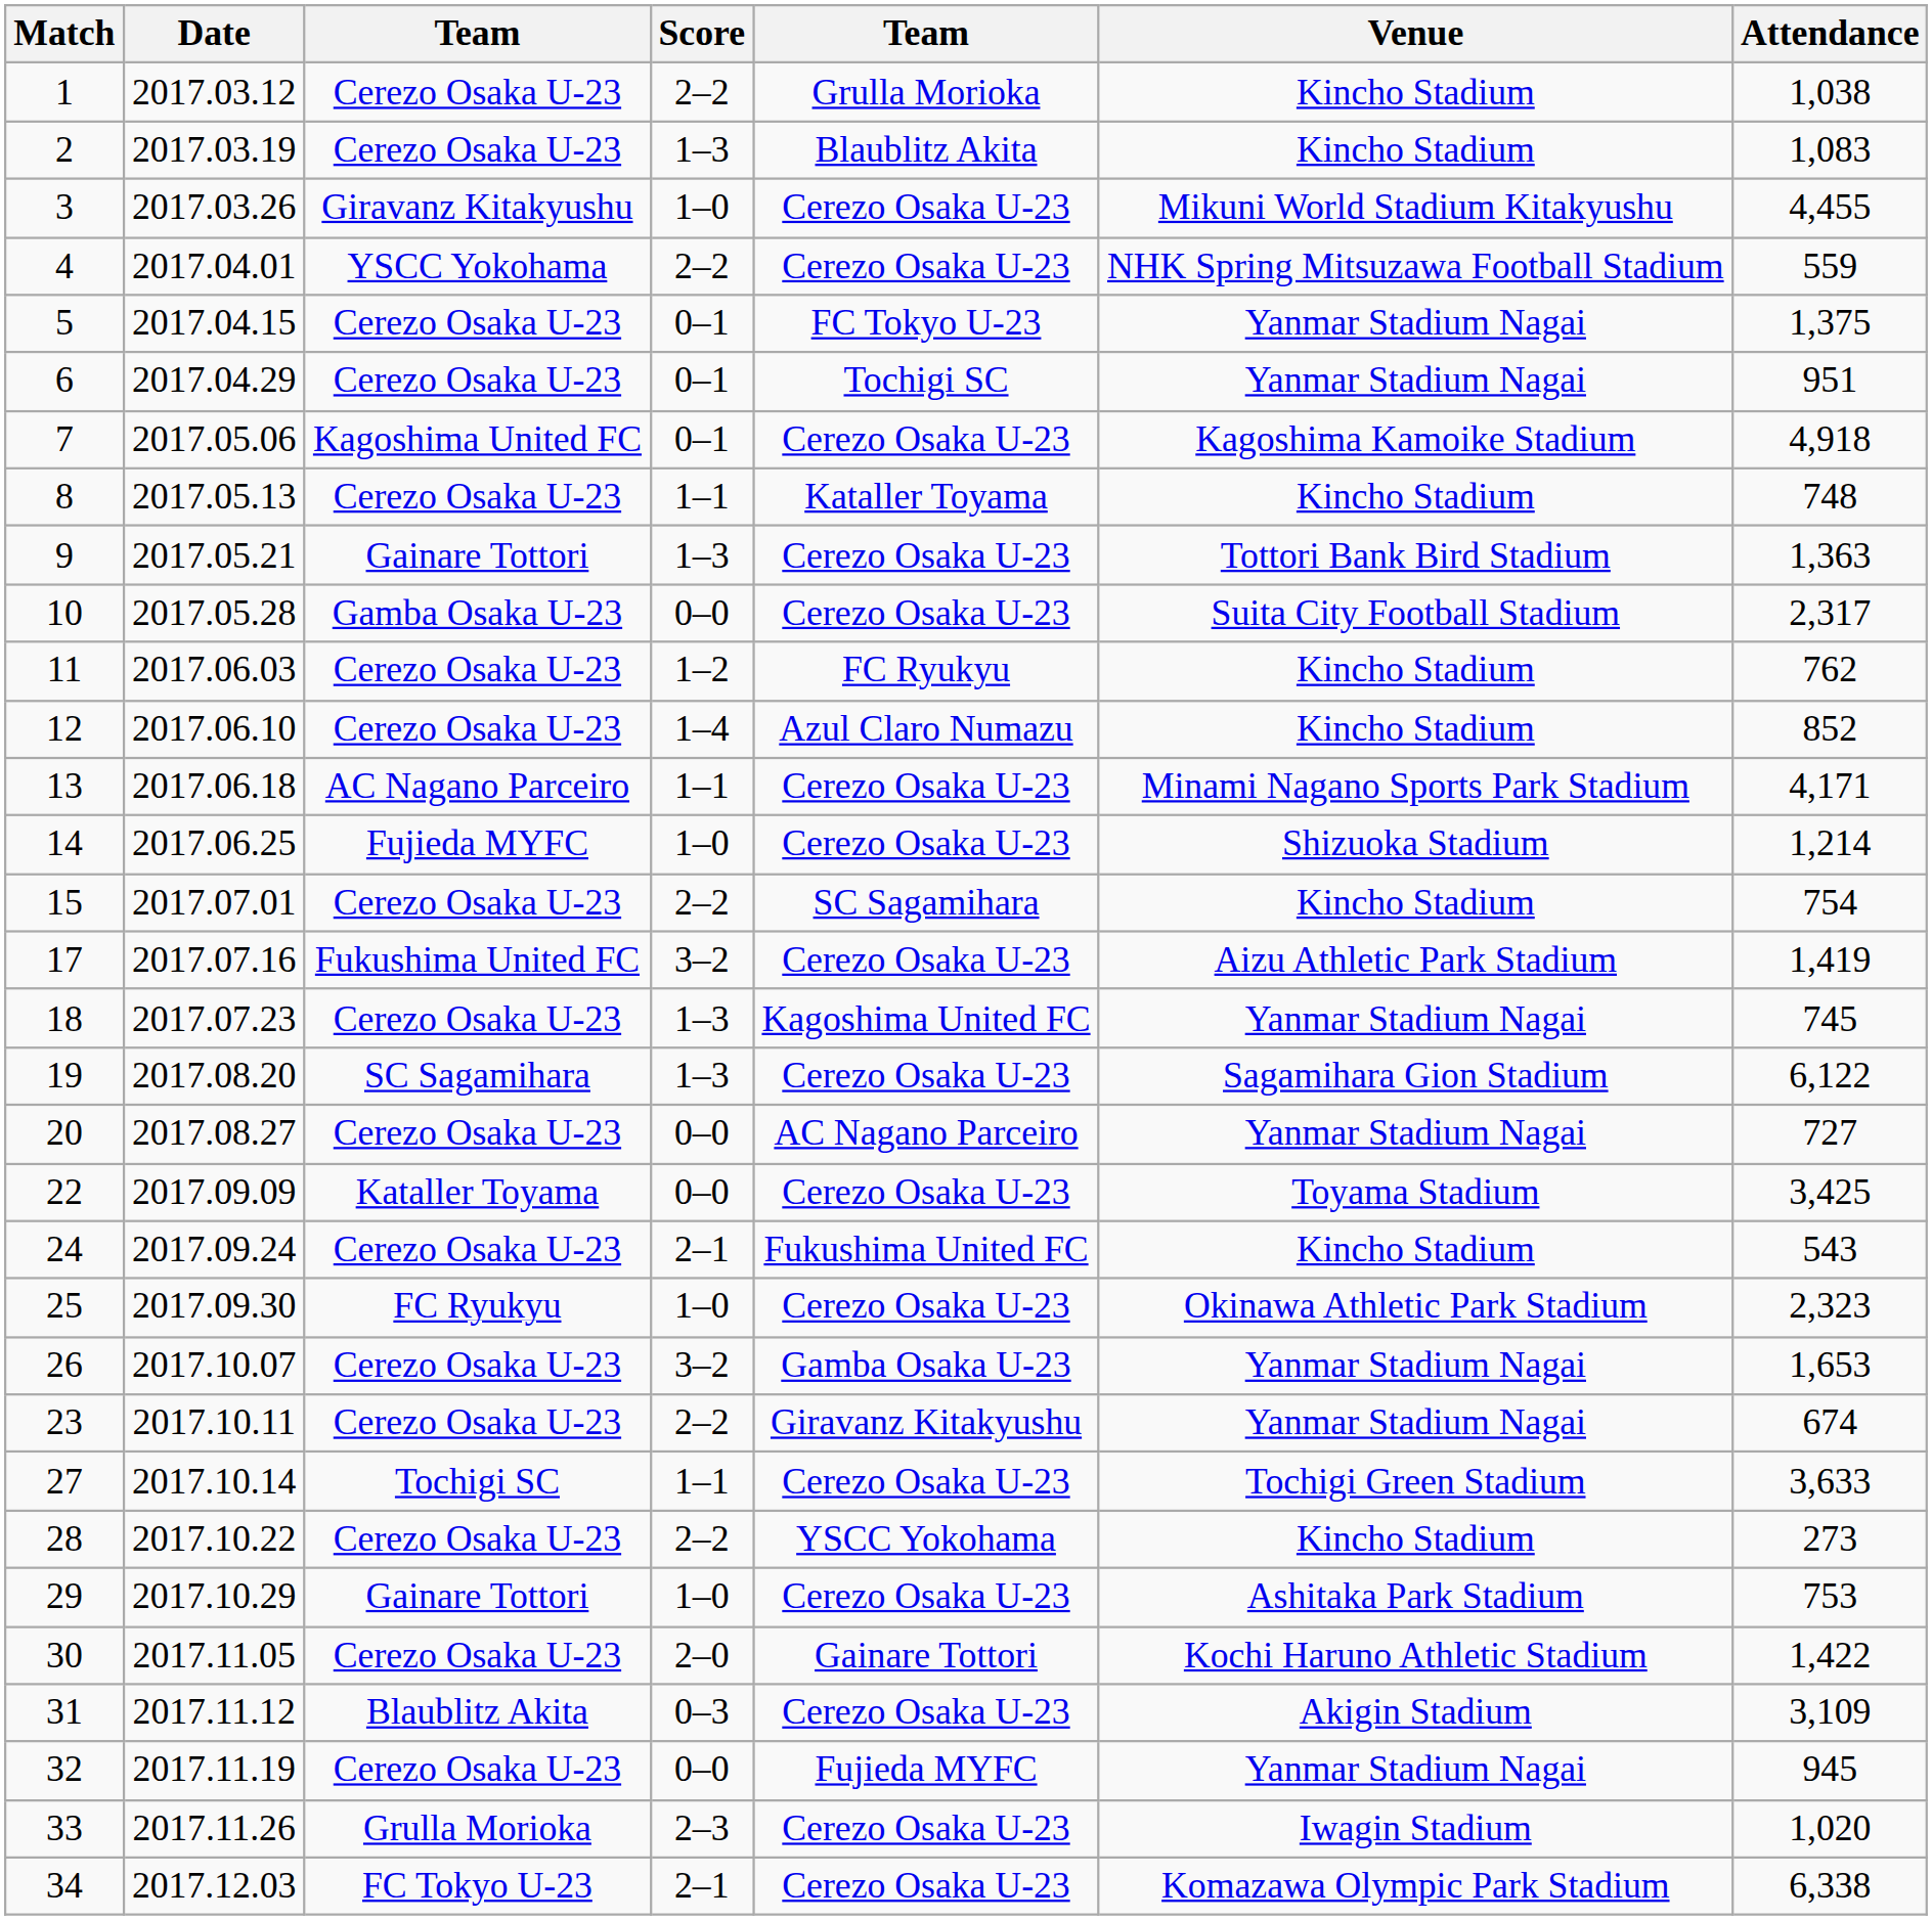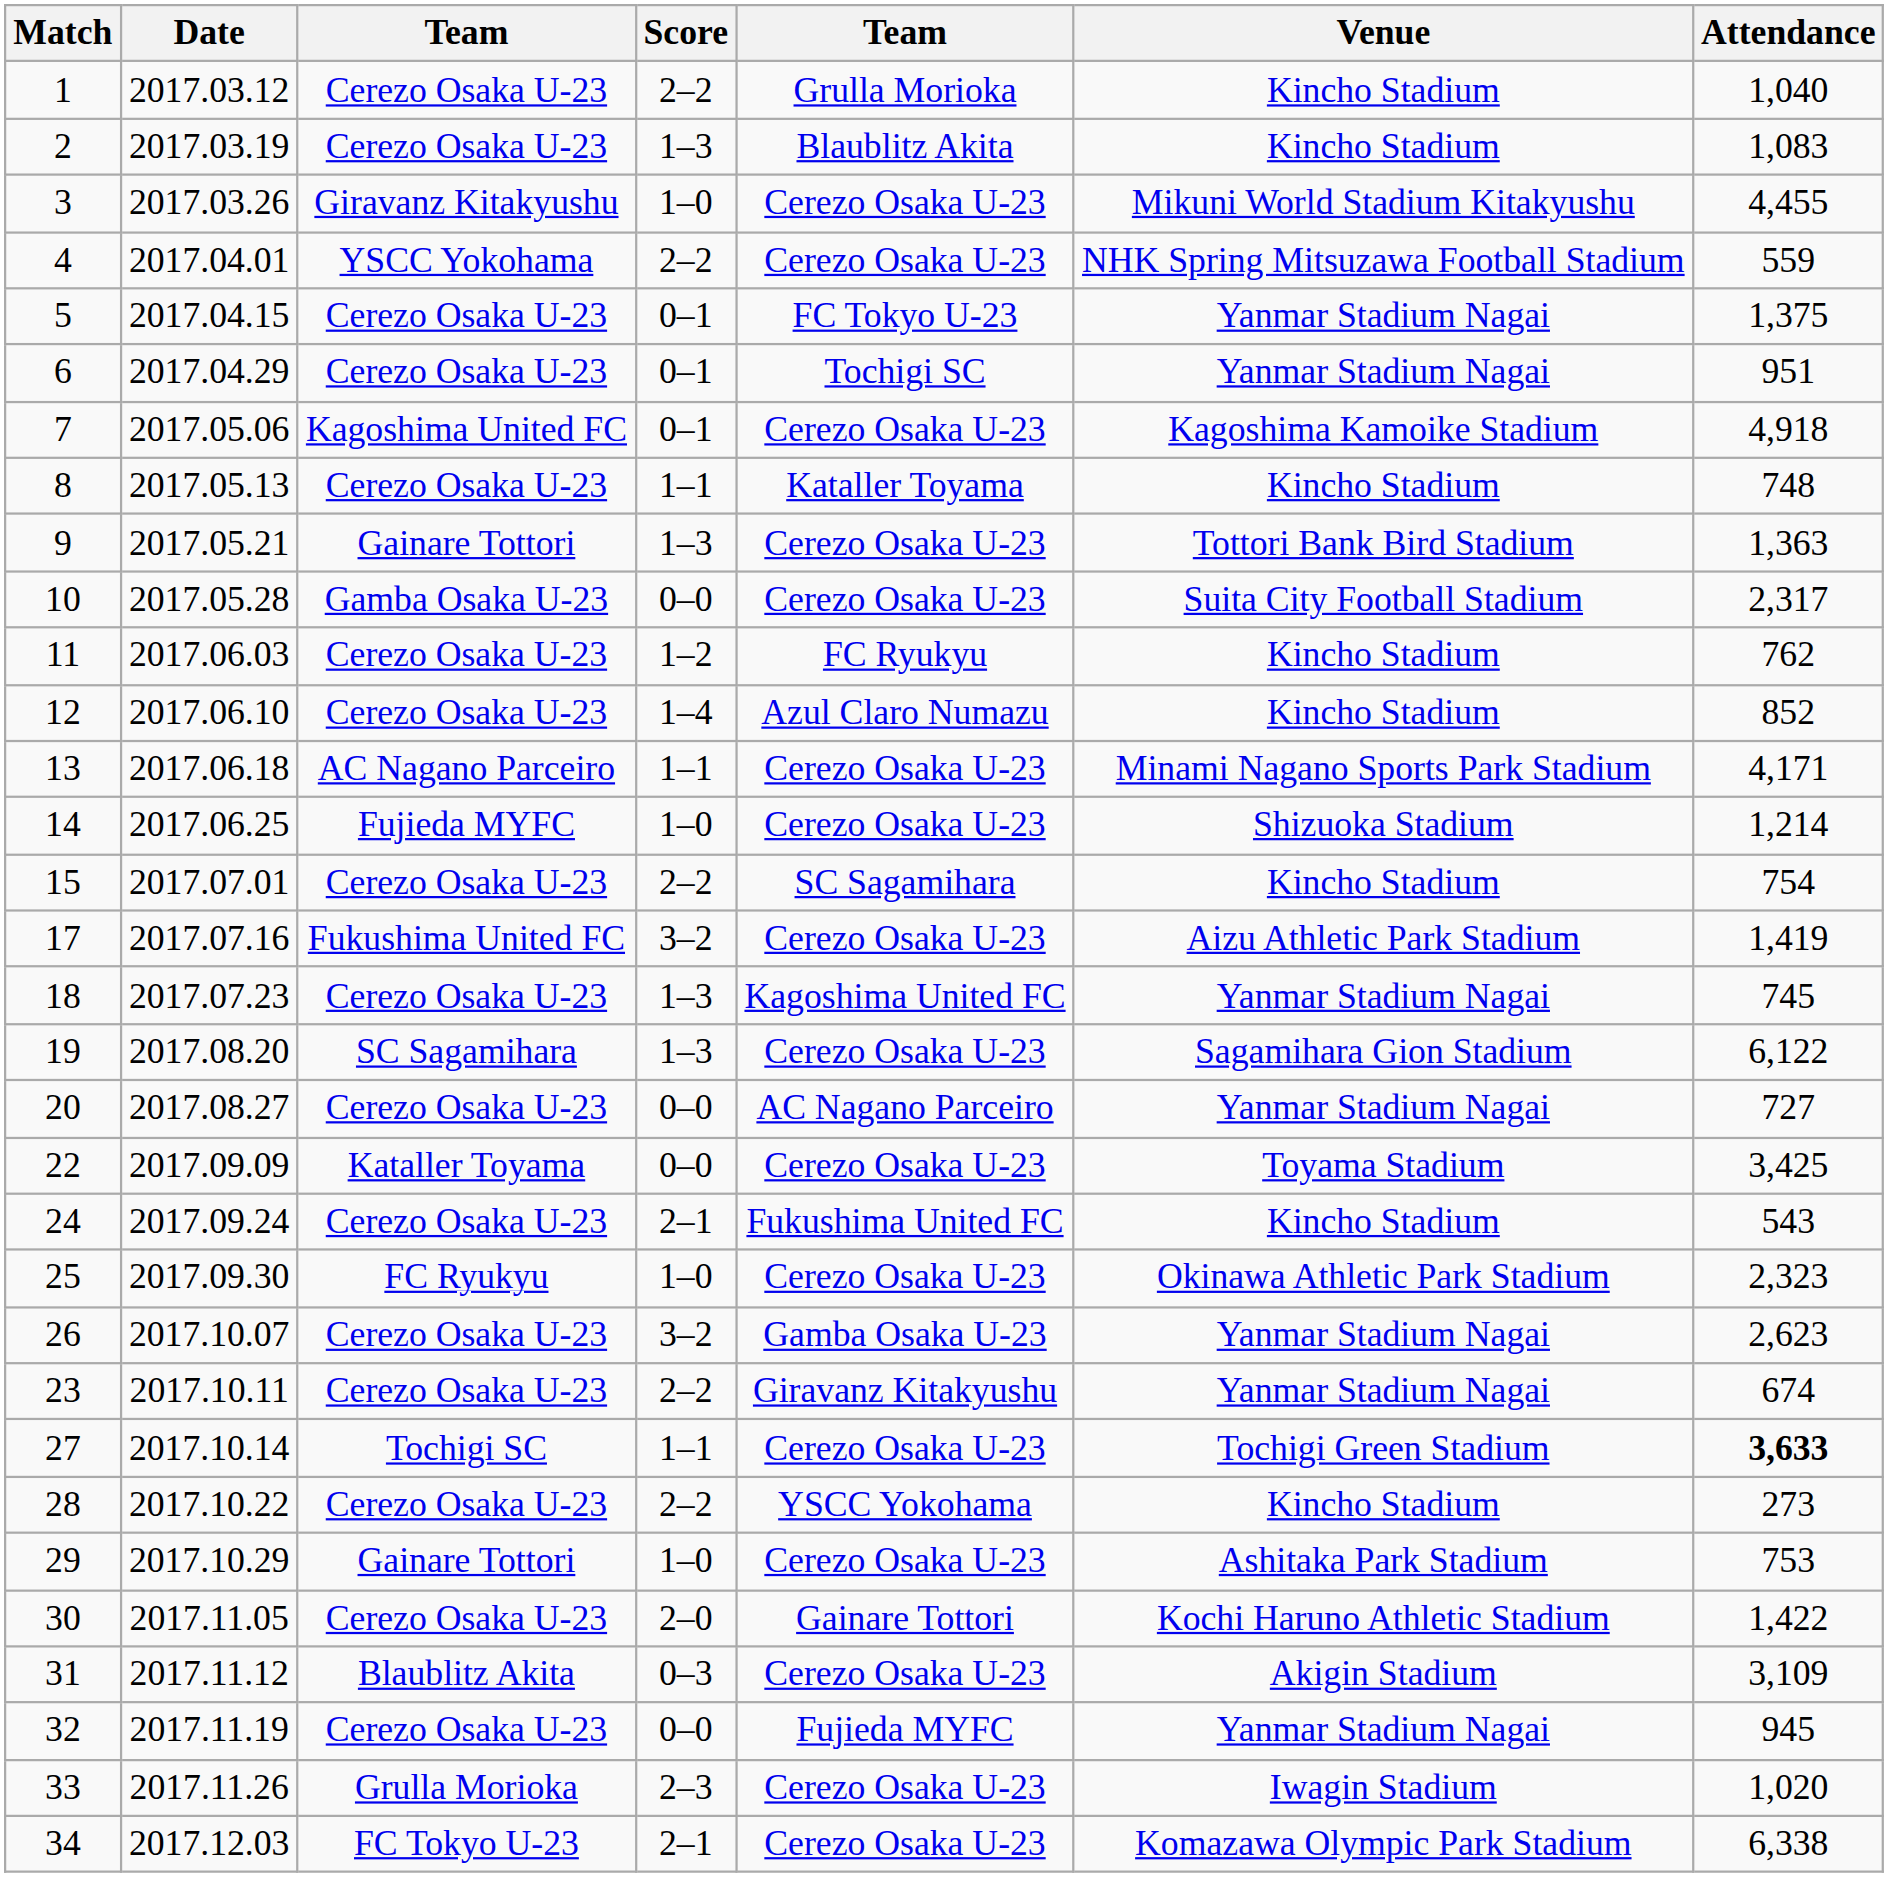 <table class="wikitable" style="text-align:center;">
 <tr>
 <th>Match</th>
 <th>Date</th>
 <th>Team</th>
 <th>Score</th>
 <th>Team</th>
 <th>Venue</th>
 <th>Attendance</th>
 </tr>
 <tr>
 <td>1</td>
 <td>2017.03.12</td>
 <td><a href='#'>Cerezo Osaka U-23</a></td>
 <td>2–2</td>
 <td><a href='#'>Grulla Morioka</a></td>
 <td><a href='#'>Kincho Stadium</a></td>
-<td>1,038</td>
+<td>1,040</td>
 </tr>
 <tr>
 <td>2</td>
 <td>2017.03.19</td>
 <td><a href='#'>Cerezo Osaka U-23</a></td>
 <td>1–3</td>
 <td><a href='#'>Blaublitz Akita</a></td>
 <td><a href='#'>Kincho Stadium</a></td>
 <td>1,083</td>
 </tr>
 <tr>
 <td>3</td>
 <td>2017.03.26</td>
 <td><a href='#'>Giravanz Kitakyushu</a></td>
 <td>1–0</td>
 <td><a href='#'>Cerezo Osaka U-23</a></td>
 <td><a href='#'>Mikuni World Stadium Kitakyushu</a></td>
 <td>4,455</td>
 </tr>
 <tr>
 <td>4</td>
 <td>2017.04.01</td>
 <td><a href='#'>YSCC Yokohama</a></td>
 <td>2–2</td>
 <td><a href='#'>Cerezo Osaka U-23</a></td>
 <td><a href='#'>NHK Spring Mitsuzawa Football Stadium</a></td>
 <td>559</td>
 </tr>
 <tr>
 <td>5</td>
 <td>2017.04.15</td>
 <td><a href='#'>Cerezo Osaka U-23</a></td>
 <td>0–1</td>
 <td><a href='#'>FC Tokyo U-23</a></td>
 <td><a href='#'>Yanmar Stadium Nagai</a></td>
 <td>1,375</td>
 </tr>
 <tr>
 <td>6</td>
 <td>2017.04.29</td>
 <td><a href='#'>Cerezo Osaka U-23</a></td>
 <td>0–1</td>
 <td><a href='#'>Tochigi SC</a></td>
 <td><a href='#'>Yanmar Stadium Nagai</a></td>
 <td>951</td>
 </tr>
 <tr>
 <td>7</td>
 <td>2017.05.06</td>
 <td><a href='#'>Kagoshima United FC</a></td>
 <td>0–1</td>
 <td><a href='#'>Cerezo Osaka U-23</a></td>
 <td><a href='#'>Kagoshima Kamoike Stadium</a></td>
 <td>4,918</td>
 </tr>
 <tr>
 <td>8</td>
 <td>2017.05.13</td>
 <td><a href='#'>Cerezo Osaka U-23</a></td>
 <td>1–1</td>
 <td><a href='#'>Kataller Toyama</a></td>
 <td><a href='#'>Kincho Stadium</a></td>
 <td>748</td>
 </tr>
 <tr>
 <td>9</td>
 <td>2017.05.21</td>
 <td><a href='#'>Gainare Tottori</a></td>
 <td>1–3</td>
 <td><a href='#'>Cerezo Osaka U-23</a></td>
 <td><a href='#'>Tottori Bank Bird Stadium</a></td>
 <td>1,363</td>
 </tr>
 <tr>
 <td>10</td>
 <td>2017.05.28</td>
 <td><a href='#'>Gamba Osaka U-23</a></td>
 <td>0–0</td>
 <td><a href='#'>Cerezo Osaka U-23</a></td>
 <td><a href='#'>Suita City Football Stadium</a></td>
 <td>2,317</td>
 </tr>
 <tr>
 <td>11</td>
 <td>2017.06.03</td>
 <td><a href='#'>Cerezo Osaka U-23</a></td>
 <td>1–2</td>
 <td><a href='#'>FC Ryukyu</a></td>
 <td><a href='#'>Kincho Stadium</a></td>
 <td>762</td>
 </tr>
 <tr>
 <td>12</td>
 <td>2017.06.10</td>
 <td><a href='#'>Cerezo Osaka U-23</a></td>
 <td>1–4</td>
 <td><a href='#'>Azul Claro Numazu</a></td>
 <td><a href='#'>Kincho Stadium</a></td>
 <td>852</td>
 </tr>
 <tr>
 <td>13</td>
 <td>2017.06.18</td>
 <td><a href='#'>AC Nagano Parceiro</a></td>
 <td>1–1</td>
 <td><a href='#'>Cerezo Osaka U-23</a></td>
 <td><a href='#'>Minami Nagano Sports Park Stadium</a></td>
 <td>4,171</td>
 </tr>
 <tr>
 <td>14</td>
 <td>2017.06.25</td>
 <td><a href='#'>Fujieda MYFC</a></td>
 <td>1–0</td>
 <td><a href='#'>Cerezo Osaka U-23</a></td>
 <td><a href='#'>Shizuoka Stadium</a></td>
 <td>1,214</td>
 </tr>
 <tr>
 <td>15</td>
 <td>2017.07.01</td>
 <td><a href='#'>Cerezo Osaka U-23</a></td>
 <td>2–2</td>
 <td><a href='#'>SC Sagamihara</a></td>
 <td><a href='#'>Kincho Stadium</a></td>
 <td>754</td>
 </tr>
 <tr>
 <td>17</td>
 <td>2017.07.16</td>
 <td><a href='#'>Fukushima United FC</a></td>
 <td>3–2</td>
 <td><a href='#'>Cerezo Osaka U-23</a></td>
 <td><a href='#'>Aizu Athletic Park Stadium</a></td>
 <td>1,419</td>
 </tr>
 <tr>
 <td>18</td>
 <td>2017.07.23</td>
 <td><a href='#'>Cerezo Osaka U-23</a></td>
 <td>1–3</td>
 <td><a href='#'>Kagoshima United FC</a></td>
 <td><a href='#'>Yanmar Stadium Nagai</a></td>
 <td>745</td>
 </tr>
 <tr>
 <td>19</td>
 <td>2017.08.20</td>
 <td><a href='#'>SC Sagamihara</a></td>
 <td>1–3</td>
 <td><a href='#'>Cerezo Osaka U-23</a></td>
 <td><a href='#'>Sagamihara Gion Stadium</a></td>
 <td>6,122</td>
 </tr>
 <tr>
 <td>20</td>
 <td>2017.08.27</td>
 <td><a href='#'>Cerezo Osaka U-23</a></td>
 <td>0–0</td>
 <td><a href='#'>AC Nagano Parceiro</a></td>
 <td><a href='#'>Yanmar Stadium Nagai</a></td>
 <td>727</td>
 </tr>
 <tr>
 <td>22</td>
 <td>2017.09.09</td>
 <td><a href='#'>Kataller Toyama</a></td>
 <td>0–0</td>
 <td><a href='#'>Cerezo Osaka U-23</a></td>
 <td><a href='#'>Toyama Stadium</a></td>
 <td>3,425</td>
 </tr>
 <tr>
 <td>24</td>
 <td>2017.09.24</td>
 <td><a href='#'>Cerezo Osaka U-23</a></td>
 <td>2–1</td>
 <td><a href='#'>Fukushima United FC</a></td>
 <td><a href='#'>Kincho Stadium</a></td>
 <td>543</td>
 </tr>
 <tr>
 <td>25</td>
 <td>2017.09.30</td>
 <td><a href='#'>FC Ryukyu</a></td>
 <td>1–0</td>
 <td><a href='#'>Cerezo Osaka U-23</a></td>
 <td><a href='#'>Okinawa Athletic Park Stadium</a></td>
 <td>2,323</td>
 </tr>
 <tr>
 <td>26</td>
 <td>2017.10.07</td>
 <td><a href='#'>Cerezo Osaka U-23</a></td>
 <td>3–2</td>
 <td><a href='#'>Gamba Osaka U-23</a></td>
 <td><a href='#'>Yanmar Stadium Nagai</a></td>
-<td>1,653</td>
+<td>2,623</td>
 </tr>
 <tr>
 <td>23</td>
 <td>2017.10.11</td>
 <td><a href='#'>Cerezo Osaka U-23</a></td>
 <td>2–2</td>
 <td><a href='#'>Giravanz Kitakyushu</a></td>
 <td><a href='#'>Yanmar Stadium Nagai</a></td>
 <td>674</td>
 </tr>
 <tr>
 <td>27</td>
 <td>2017.10.14</td>
 <td><a href='#'>Tochigi SC</a></td>
 <td>1–1</td>
 <td><a href='#'>Cerezo Osaka U-23</a></td>
 <td><a href='#'>Tochigi Green Stadium</a></td>
-<td>3,633</td>
+<td><strong>3,633</strong></td>
 </tr>
 <tr>
 <td>28</td>
 <td>2017.10.22</td>
 <td><a href='#'>Cerezo Osaka U-23</a></td>
 <td>2–2</td>
 <td><a href='#'>YSCC Yokohama</a></td>
 <td><a href='#'>Kincho Stadium</a></td>
 <td>273</td>
 </tr>
 <tr>
 <td>29</td>
 <td>2017.10.29</td>
 <td><a href='#'>Gainare Tottori</a></td>
 <td>1–0</td>
 <td><a href='#'>Cerezo Osaka U-23</a></td>
 <td><a href='#'>Ashitaka Park Stadium</a></td>
 <td>753</td>
 </tr>
 <tr>
 <td>30</td>
 <td>2017.11.05</td>
 <td><a href='#'>Cerezo Osaka U-23</a></td>
 <td>2–0</td>
 <td><a href='#'>Gainare Tottori</a></td>
 <td><a href='#'>Kochi Haruno Athletic Stadium</a></td>
 <td>1,422</td>
 </tr>
 <tr>
 <td>31</td>
 <td>2017.11.12</td>
 <td><a href='#'>Blaublitz Akita</a></td>
 <td>0–3</td>
 <td><a href='#'>Cerezo Osaka U-23</a></td>
 <td><a href='#'>Akigin Stadium</a></td>
 <td>3,109</td>
 </tr>
 <tr>
 <td>32</td>
 <td>2017.11.19</td>
 <td><a href='#'>Cerezo Osaka U-23</a></td>
 <td>0–0</td>
 <td><a href='#'>Fujieda MYFC</a></td>
 <td><a href='#'>Yanmar Stadium Nagai</a></td>
 <td>945</td>
 </tr>
 <tr>
 <td>33</td>
 <td>2017.11.26</td>
 <td><a href='#'>Grulla Morioka</a></td>
 <td>2–3</td>
 <td><a href='#'>Cerezo Osaka U-23</a></td>
 <td><a href='#'>Iwagin Stadium</a></td>
 <td>1,020</td>
 </tr>
 <tr>
 <td>34</td>
 <td>2017.12.03</td>
 <td><a href='#'>FC Tokyo U-23</a></td>
 <td>2–1</td>
 <td><a href='#'>Cerezo Osaka U-23</a></td>
 <td><a href='#'>Komazawa Olympic Park Stadium</a></td>
 <td>6,338</td>
 </tr>
 </table>
